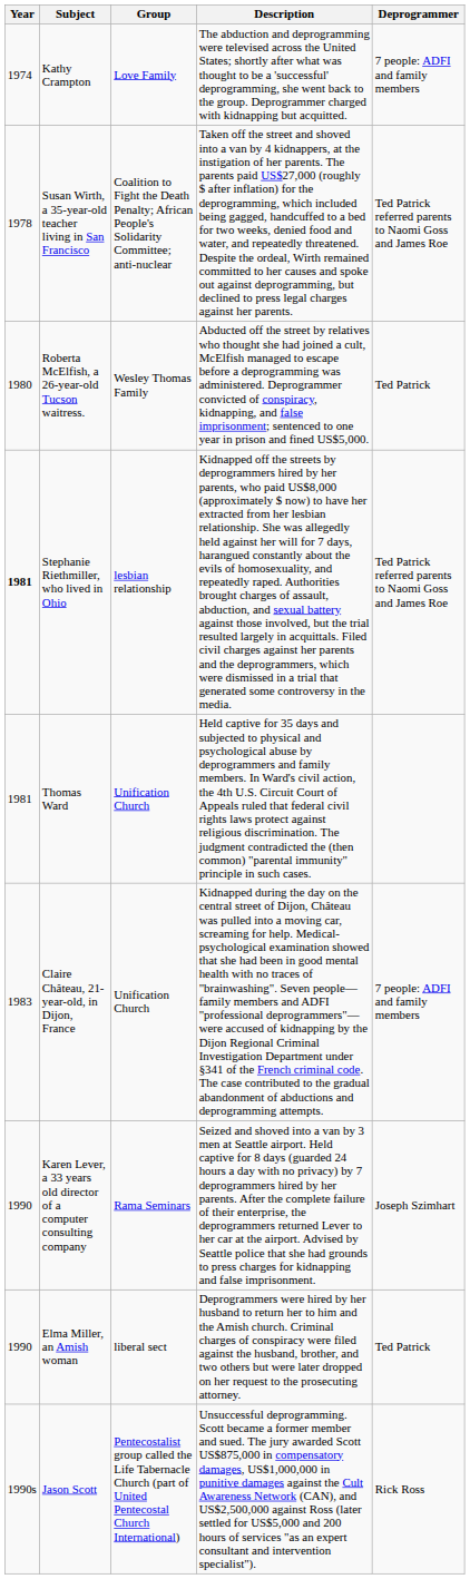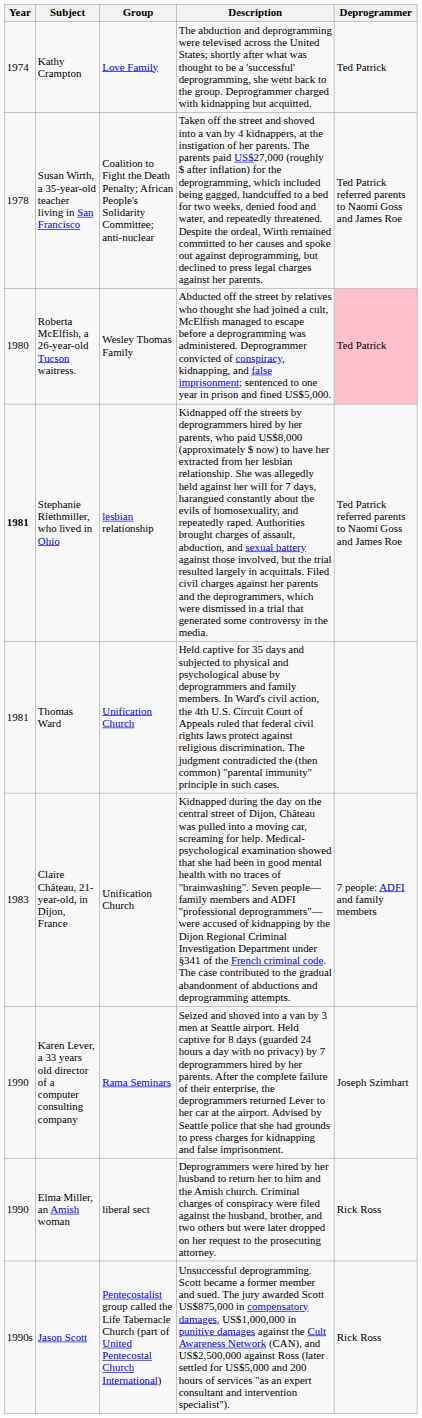 <table class="wikitable sortable">
 <tr>
 <th>Year</th>
 <th>Subject</th>
 <th>Group</th>
 <th>Description</th>
 <th>Deprogrammer</th>
 </tr>
 <tr>
 <td>1974</td>
 <td>Kathy Crampton</td>
 <td><a href='#'>Love Family</a></td>
 <td>The abduction and deprogramming were televised across the United States; shortly after what was thought to be a 'successful' deprogramming, she went back to the group. Deprogrammer charged with kidnapping but acquitted.</td>
-<td>7 people: <a href='#'>ADFI</a> and family members</td>
+<td>Ted Patrick</td>
 </tr>
 <tr>
 <td>1978</td>
 <td>Susan Wirth, a 35-year-old teacher living in <a href='#'>San Francisco</a></td>
 <td>Coalition to Fight the Death Penalty; African People's Solidarity Committee; anti-nuclear</td>
 <td>Taken off the street and shoved into a van by 4 kidnappers, at the instigation of her parents. The parents paid <a href='#'>US$</a>27,000 (roughly $ after inflation) for the deprogramming, which included being gagged, handcuffed to a bed for two weeks, denied food and water, and repeatedly threatened. Despite the ordeal, Wirth remained committed to her causes and spoke out against deprogramming, but declined to press legal charges against her parents.</td>
 <td>Ted Patrick referred parents to Naomi Goss and James Roe</td>
 </tr>
 <tr>
 <td>1980</td>
 <td>Roberta McElfish, a 26-year-old <a href='#'>Tucson</a> waitress.</td>
 <td>Wesley Thomas Family</td>
 <td>Abducted off the street by relatives who thought she had joined a cult, McElfish managed to escape before a deprogramming was administered. Deprogrammer convicted of <a href='#'>conspiracy</a>, kidnapping, and <a href='#'>false imprisonment</a>; sentenced to one year in prison and fined US$5,000.</td>
-<td>Ted Patrick</td>
+<td style="background: pink;">Ted Patrick</td>
 </tr>
 <tr>
 <td><strong>1981</strong></td>
 <td>Stephanie Riethmiller, who lived in <a href='#'>Ohio</a></td>
 <td><a href='#'>lesbian</a> relationship</td>
 <td>Kidnapped off the streets by deprogrammers hired by her parents, who paid US$8,000 (approximately $ now) to have her extracted from her lesbian relationship. She was allegedly held against her will for 7 days, harangued constantly about the evils of homosexuality, and repeatedly raped. Authorities brought charges of assault, abduction, and <a href='#'>sexual battery</a> against those involved, but the trial resulted largely in acquittals. Filed civil charges against her parents and the deprogrammers, which were dismissed in a trial that generated some controversy in the media.</td>
 <td>Ted Patrick referred parents to Naomi Goss and James Roe</td>
 </tr>
 <tr>
 <td>1981</td>
 <td>Thomas Ward</td>
 <td><a href='#'>Unification Church</a></td>
 <td>Held captive for 35 days and subjected to physical and psychological abuse by deprogrammers and family members. In Ward's civil action, the 4th U.S. Circuit Court of Appeals ruled that federal civil rights laws protect against religious discrimination. The judgment contradicted the (then common) "parental immunity" principle in such cases.</td>
 <td></td>
 </tr>
 <tr>
 <td>1983</td>
 <td>Claire Château, 21-year-old, in Dijon, France</td>
 <td>Unification Church</td>
 <td>Kidnapped during the day on the central street of Dijon, Château was pulled into a moving car, screaming for help. Medical-psychological examination showed that she had been in good mental health with no traces of "brainwashing". Seven people—family members and ADFI "professional deprogrammers"—were accused of kidnapping by the Dijon Regional Criminal Investigation Department under §341 of the <a href='#'>French criminal code</a>. The case contributed to the gradual abandonment of abductions and deprogramming attempts.</td>
 <td>7 people: <a href='#'>ADFI</a> and family members</td>
 </tr>
 <tr>
 <td>1990</td>
 <td>Karen Lever, a 33 years old director of a computer consulting company</td>
 <td><a href='#'>Rama Seminars</a></td>
 <td>Seized and shoved into a van by 3 men at Seattle airport. Held captive for 8 days (guarded 24 hours a day with no privacy) by 7 deprogrammers hired by her parents. After the complete failure of their enterprise, the deprogrammers returned Lever to her car at the airport. Advised by Seattle police that she had grounds to press charges for kidnapping and false imprisonment.</td>
 <td>Joseph Szimhart</td>
 </tr>
 <tr>
 <td>1990</td>
 <td>Elma Miller, an <a href='#'>Amish</a> woman</td>
 <td>liberal sect</td>
 <td>Deprogrammers were hired by her husband to return her to him and the Amish church. Criminal charges of conspiracy were filed against the husband, brother, and two others but were later dropped on her request to the prosecuting attorney.</td>
-<td>Ted Patrick</td>
+<td>Rick Ross</td>
 </tr>
 <tr>
 <td>1990s</td>
 <td><a href='#'>Jason Scott</a></td>
 <td><a href='#'>Pentecostalist</a> group called the Life Tabernacle Church (part of <a href='#'>United Pentecostal Church International</a>)</td>
 <td>Unsuccessful deprogramming. Scott became a former member and sued. The jury awarded Scott US$875,000 in <a href='#'>compensatory damages</a>, US$1,000,000 in <a href='#'>punitive damages</a> against the <a href='#'>Cult Awareness Network</a> (CAN), and US$2,500,000 against Ross (later settled for US$5,000 and 200 hours of services "as an expert consultant and intervention specialist").</td>
 <td>Rick Ross</td>
 </tr>
 </table>
